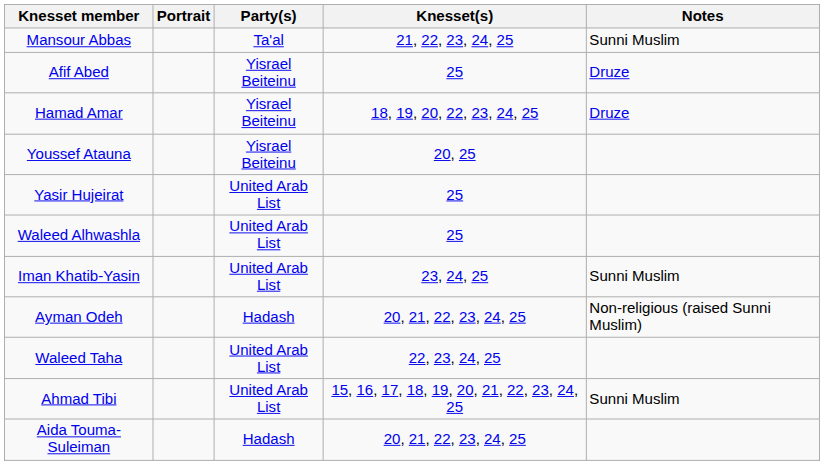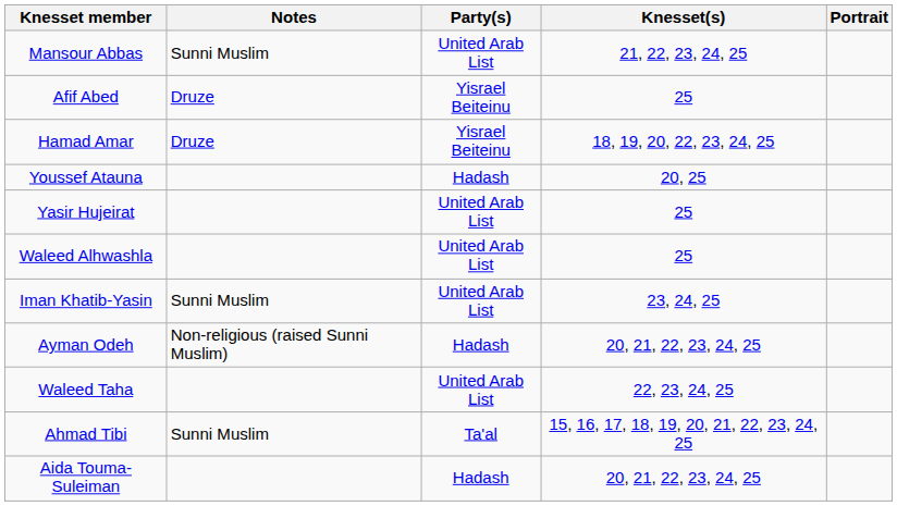 <table class="sortable wikitable" id="current" style="text-align:center">
 <tr>
 <th>Knesset member</th>
-<th>Portrait</th>
+<th>Notes</th>
 <th>Party(s)</th>
 <th>Knesset(s)</th>
-<th>Notes</th>
+<th>Portrait</th>
 </tr>
 <tr>
 <td><a href='#'>Mansour Abbas</a></td>
+<td align=left>Sunni Muslim</td>
+<td><a href='#'>United Arab List</a></td>
+<td><a href='#'>21</a>, <a href='#'>22</a>, <a href='#'>23</a>, <a href='#'>24</a>, <a href='#'>25</a></td>
 <td></td>
-<td><a href='#'>Ta'al</a></td>
-<td><a href='#'>21</a>, <a href='#'>22</a>, <a href='#'>23</a>, <a href='#'>24</a>, <a href='#'>25</a></td>
-<td align=left>Sunni Muslim</td>
 </tr>
 <tr>
 <td><a href='#'>Afif Abed</a></td>
-<td></td>
+<td align=left><a href='#'>Druze</a></td>
 <td><a href='#'>Yisrael Beiteinu</a></td>
 <td><a href='#'>25</a></td>
-<td align=left><a href='#'>Druze</a></td>
+<td></td>
 </tr>
 <tr>
 <td><a href='#'>Hamad Amar</a></td>
-<td></td>
+<td align=left><a href='#'>Druze</a></td>
 <td><a href='#'>Yisrael Beiteinu</a></td>
 <td><a href='#'>18</a>, <a href='#'>19</a>, <a href='#'>20</a>, <a href='#'>22</a>, <a href='#'>23</a>, <a href='#'>24</a>, <a href='#'>25</a></td>
-<td align=left><a href='#'>Druze</a></td>
+<td></td>
 </tr>
 <tr>
 <td><a href='#'>Youssef Atauna</a></td>
 <td></td>
-<td><a href='#'>Yisrael Beiteinu</a></td>
+<td><a href='#'>Hadash</a></td>
 <td><a href='#'>20</a>, <a href='#'>25</a></td>
 <td></td>
 </tr>
 <tr>
 <td><a href='#'>Yasir Hujeirat</a></td>
 <td></td>
 <td><a href='#'>United Arab List</a></td>
 <td><a href='#'>25</a></td>
 <td></td>
 </tr>
 <tr>
 <td><a href='#'>Waleed Alhwashla</a></td>
 <td></td>
 <td><a href='#'>United Arab List</a></td>
 <td><a href='#'>25</a></td>
 <td></td>
 </tr>
 <tr>
 <td><a href='#'>Iman Khatib-Yasin</a></td>
-<td></td>
+<td align=left>Sunni Muslim</td>
 <td><a href='#'>United Arab List</a></td>
 <td><a href='#'>23</a>, <a href='#'>24</a>, <a href='#'>25</a></td>
-<td align=left>Sunni Muslim</td>
+<td></td>
 </tr>
 <tr>
 <td><a href='#'>Ayman Odeh</a></td>
-<td></td>
+<td align=left>Non-religious (raised Sunni Muslim)</td>
 <td><a href='#'>Hadash</a></td>
 <td><a href='#'>20</a>, <a href='#'>21</a>, <a href='#'>22</a>, <a href='#'>23</a>, <a href='#'>24</a>, <a href='#'>25</a></td>
-<td align=left>Non-religious (raised Sunni Muslim)</td>
+<td></td>
 </tr>
 <tr>
 <td><a href='#'>Waleed Taha</a></td>
-<td></td>
+<td align=left></td>
 <td><a href='#'>United Arab List</a></td>
 <td><a href='#'>22</a>, <a href='#'>23</a>, <a href='#'>24</a>, <a href='#'>25</a></td>
-<td align=left></td>
+<td></td>
 </tr>
 <tr>
 <td><a href='#'>Ahmad Tibi</a></td>
+<td align=left>Sunni Muslim</td>
+<td><a href='#'>Ta'al</a></td>
+<td><a href='#'>15</a>, <a href='#'>16</a>, <a href='#'>17</a>, <a href='#'>18</a>, <a href='#'>19</a>, <a href='#'>20</a>, <a href='#'>21</a>, <a href='#'>22</a>, <a href='#'>23</a>, <a href='#'>24</a>, <a href='#'>25</a></td>
 <td></td>
-<td><a href='#'>United Arab List</a></td>
-<td><a href='#'>15</a>, <a href='#'>16</a>, <a href='#'>17</a>, <a href='#'>18</a>, <a href='#'>19</a>, <a href='#'>20</a>, <a href='#'>21</a>, <a href='#'>22</a>, <a href='#'>23</a>, <a href='#'>24</a>, <a href='#'>25</a></td>
-<td align=left>Sunni Muslim</td>
 </tr>
 <tr>
 <td><a href='#'>Aida Touma-Suleiman</a></td>
-<td></td>
+<td align=left></td>
 <td><a href='#'>Hadash</a></td>
 <td><a href='#'>20</a>, <a href='#'>21</a>, <a href='#'>22</a>, <a href='#'>23</a>, <a href='#'>24</a>, <a href='#'>25</a></td>
-<td align=left></td>
+<td></td>
 </tr>
 </table>
